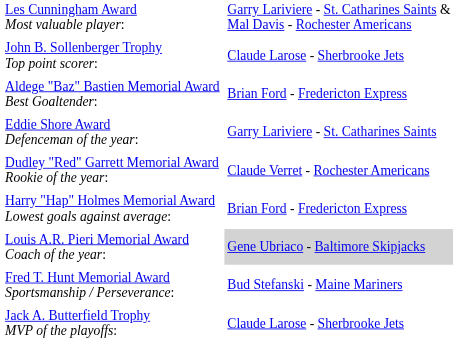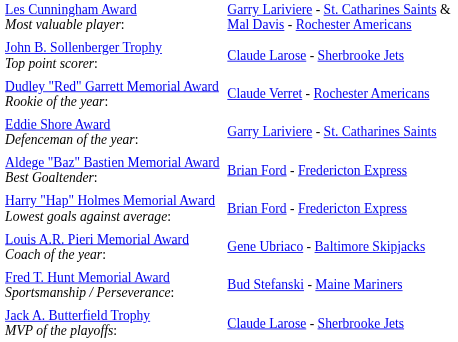 <table cellpadding="3" cellspacing="3">
 <tr>
 <td><a href='#'>Les Cunningham Award</a><br><em>Most valuable player</em>:</td>
 <td><a href='#'>Garry Lariviere</a> - <a href='#'>St. Catharines Saints</a> & <br> <a href='#'>Mal Davis</a> - <a href='#'>Rochester Americans</a></td>
 </tr>
 <tr>
 <td><a href='#'>John B. Sollenberger Trophy</a><br><em>Top point scorer</em>:</td>
 <td><a href='#'>Claude Larose</a> - <a href='#'>Sherbrooke Jets</a></td>
 </tr>
 <tr>
-<td><a href='#'>Aldege "Baz" Bastien Memorial Award</a><br><em>Best Goaltender</em>:</td>
-<td><a href='#'>Brian Ford</a> - <a href='#'>Fredericton Express</a></td>
+<td><a href='#'>Dudley "Red" Garrett Memorial Award</a><br><em>Rookie of the year</em>:</td>
+<td><a href='#'>Claude Verret</a> - <a href='#'>Rochester Americans</a></td>
 </tr>
 <tr>
 <td><a href='#'>Eddie Shore Award</a><br><em>Defenceman of the year</em>:</td>
 <td><a href='#'>Garry Lariviere</a> - <a href='#'>St. Catharines Saints</a></td>
 </tr>
 <tr>
-<td><a href='#'>Dudley "Red" Garrett Memorial Award</a><br><em>Rookie of the year</em>:</td>
-<td><a href='#'>Claude Verret</a> - <a href='#'>Rochester Americans</a></td>
+<td><a href='#'>Aldege "Baz" Bastien Memorial Award</a><br><em>Best Goaltender</em>:</td>
+<td><a href='#'>Brian Ford</a> - <a href='#'>Fredericton Express</a></td>
 </tr>
 <tr>
 <td><a href='#'>Harry "Hap" Holmes Memorial Award</a><br><em>Lowest goals against average</em>:</td>
 <td><a href='#'>Brian Ford</a> - <a href='#'>Fredericton Express</a></td>
 </tr>
 <tr>
 <td><a href='#'>Louis A.R. Pieri Memorial Award</a><br><em>Coach of the year</em>:</td>
-<td style="background: lightgrey;"><a href='#'>Gene Ubriaco</a> - <a href='#'>Baltimore Skipjacks</a></td>
+<td><a href='#'>Gene Ubriaco</a> - <a href='#'>Baltimore Skipjacks</a></td>
 </tr>
 <tr>
 <td><a href='#'>Fred T. Hunt Memorial Award</a><br><em>Sportsmanship / Perseverance</em>:</td>
 <td><a href='#'>Bud Stefanski</a> - <a href='#'>Maine Mariners</a></td>
 </tr>
 <tr>
 <td><a href='#'>Jack A. Butterfield Trophy</a><br><em>MVP of the playoffs</em>:</td>
 <td><a href='#'>Claude Larose</a> - <a href='#'>Sherbrooke Jets</a></td>
 </tr>
 </table>
